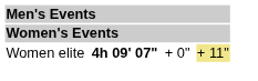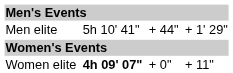 <table>
 <tr style="background:#ccc;">
 <td colspan=7><strong>Men's Events</strong></td>
+</tr>
+<tr>
+<td>Men elite</td>
+<td></td>
+<td>5h 10' 41"</td>
+<td></td>
+<td>+ 44"</td>
+<td></td>
+<td>+ 1' 29"</td>
 </tr>
 <tr style="background:#ccc;">
 <td colspan=7><strong>Women's Events</strong></td>
 </tr>
 <tr>
 <td>Women elite</td>
 <td></td>
 <td><strong>4h 09' 07"</strong></td>
 <td></td>
 <td>+ 0"</td>
 <td></td>
-<td style="background: khaki;">+ 11"</td>
+<td>+ 11"</td>
 </tr>
 </table>
